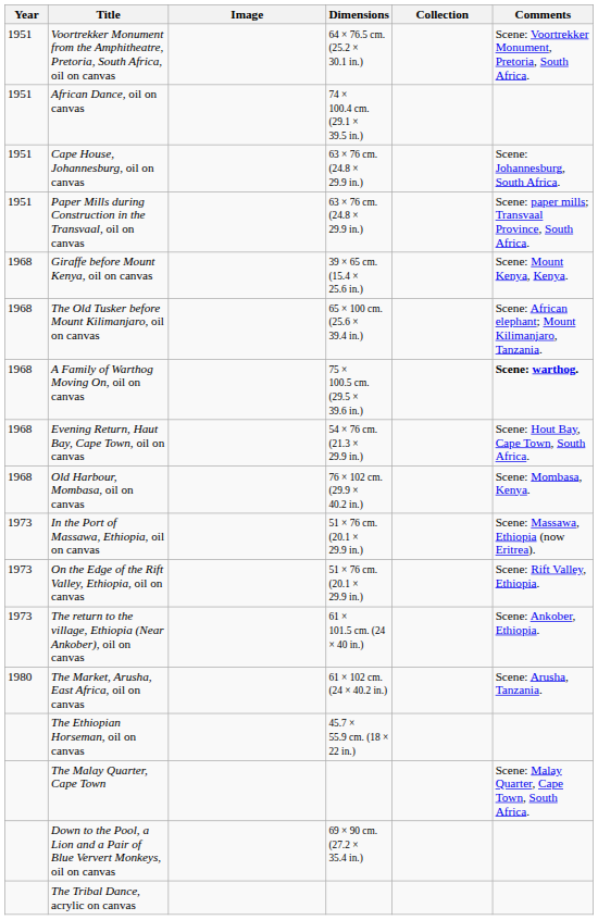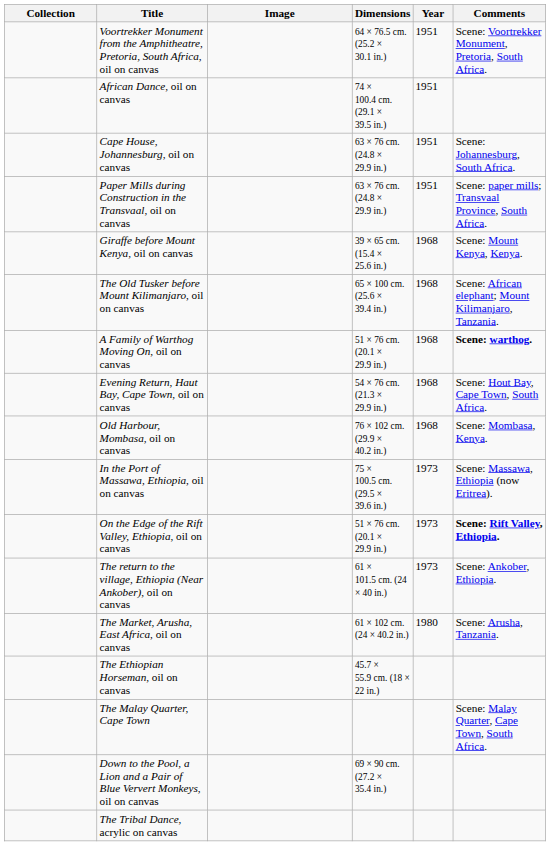 <table class="wikitable sortable">
 <tr>
-<th scope="col" width="50">Year</th>
+<th scope="col" width="125">Collection</th>
 <th scope="col" width="150">Title</th>
 <th scope="col" width="200">Image</th>
 <th scope="col" width="50" ! data-sort-type = "number">Dimensions</th>
-<th scope="col" width="125">Collection</th>
+<th scope="col" width="50">Year</th>
 <th scope="col" width="125">Comments</th>
 </tr>
 <tr valign="top">
-<td>1951</td>
+<td></td>
 <td><em>Voortrekker Monument from the Amphitheatre, Pretoria, South Africa</em>, oil on canvas</td>
 <td></td>
 <td><small>64 × 76.5 cm. (25.2 × 30.1 in.)</small></td>
-<td></td>
+<td>1951</td>
 <td>Scene: <a href='#'>Voortrekker Monument</a>, <a href='#'>Pretoria</a>, <a href='#'>South Africa</a>.</td>
 </tr>
 <tr valign="top">
-<td>1951</td>
+<td></td>
 <td><em>African Dance</em>, oil on canvas</td>
 <td></td>
 <td><small>74 × 100.4 cm. (29.1 × 39.5 in.)</small></td>
-<td></td>
+<td>1951</td>
 <td></td>
 </tr>
 <tr valign="top">
-<td>1951</td>
+<td></td>
 <td><em>Cape House, Johannesburg</em>, oil on canvas</td>
 <td></td>
 <td><small>63 × 76 cm. (24.8 × 29.9 in.)</small></td>
-<td></td>
+<td>1951</td>
 <td>Scene: <a href='#'>Johannesburg</a>, <a href='#'>South Africa</a>.</td>
 </tr>
 <tr valign="top">
-<td>1951</td>
+<td></td>
 <td><em>Paper Mills during Construction in the Transvaal</em>, oil on canvas</td>
 <td></td>
 <td><small>63 × 76 cm. (24.8 × 29.9 in.)</small></td>
-<td></td>
+<td>1951</td>
 <td>Scene: <a href='#'>paper mills</a>; <a href='#'>Transvaal Province</a>, <a href='#'>South Africa</a>.</td>
 </tr>
 <tr valign="top">
-<td>1968</td>
+<td></td>
 <td><em>Giraffe before Mount Kenya</em>, oil on canvas</td>
 <td></td>
 <td><small>39 × 65 cm. (15.4 × 25.6 in.)</small></td>
-<td></td>
+<td>1968</td>
 <td>Scene: <a href='#'>Mount Kenya</a>, <a href='#'>Kenya</a>.</td>
 </tr>
 <tr valign="top">
-<td>1968</td>
+<td></td>
 <td><em>The Old Tusker before Mount Kilimanjaro</em>, oil on canvas</td>
 <td></td>
 <td><small>65 × 100 cm. (25.6 × 39.4 in.)</small></td>
-<td></td>
+<td>1968</td>
 <td>Scene: <a href='#'>African elephant</a>; <a href='#'>Mount Kilimanjaro</a>, <a href='#'>Tanzania</a>.</td>
 </tr>
 <tr valign="top">
-<td>1968</td>
+<td></td>
 <td><em>A Family of Warthog Moving On</em>, oil on canvas</td>
 <td></td>
-<td><small>75 × 100.5 cm. (29.5 × 39.6 in.)</small></td>
-<td></td>
+<td><small>51 × 76 cm. (20.1 × 29.9 in.)</small></td>
+<td>1968</td>
 <td><strong>Scene: <a href='#'>warthog</a>.</strong></td>
 </tr>
 <tr valign="top">
-<td>1968</td>
+<td></td>
 <td><em>Evening Return, Haut Bay, Cape Town</em>, oil on canvas</td>
 <td></td>
 <td><small>54 × 76 cm. (21.3 × 29.9 in.)</small></td>
-<td></td>
+<td>1968</td>
 <td>Scene: <a href='#'>Hout Bay</a>, <a href='#'>Cape Town</a>, <a href='#'>South Africa</a>.</td>
 </tr>
 <tr valign="top">
-<td>1968</td>
+<td></td>
 <td><em>Old Harbour, Mombasa</em>, oil on canvas</td>
 <td></td>
 <td><small>76 × 102 cm. (29.9 × 40.2 in.)</small></td>
-<td></td>
+<td>1968</td>
 <td>Scene: <a href='#'>Mombasa</a>, <a href='#'>Kenya</a>.</td>
 </tr>
 <tr valign="top">
-<td>1973</td>
+<td></td>
 <td><em>In the Port of Massawa, Ethiopia</em>, oil on canvas</td>
 <td></td>
-<td><small>51 × 76 cm. (20.1 × 29.9 in.)</small></td>
-<td></td>
+<td><small>75 × 100.5 cm. (29.5 × 39.6 in.)</small></td>
+<td>1973</td>
 <td>Scene: <a href='#'>Massawa</a>, <a href='#'>Ethiopia</a> (now <a href='#'>Eritrea</a>).</td>
 </tr>
 <tr valign="top">
-<td>1973</td>
+<td></td>
 <td><em>On the Edge of the Rift Valley, Ethiopia</em>, oil on canvas</td>
 <td></td>
 <td><small>51 × 76 cm. (20.1 × 29.9 in.)</small></td>
-<td></td>
-<td>Scene: <a href='#'>Rift Valley</a>, <a href='#'>Ethiopia</a>.</td>
+<td>1973</td>
+<td><strong>Scene: <a href='#'>Rift Valley</a>, <a href='#'>Ethiopia</a>.</strong></td>
 </tr>
 <tr valign="top">
-<td>1973</td>
+<td></td>
 <td><em>The return to the village, Ethiopia (Near Ankober)</em>, oil on canvas</td>
 <td></td>
 <td><small>61 × 101.5 cm. (24 × 40 in.)</small></td>
-<td></td>
+<td>1973</td>
 <td>Scene: <a href='#'>Ankober</a>, <a href='#'>Ethiopia</a>.</td>
 </tr>
 <tr valign="top">
-<td>1980</td>
+<td></td>
 <td><em>The Market, Arusha, East Africa</em>, oil on canvas</td>
 <td></td>
 <td><small>61 × 102 cm. (24 × 40.2 in.)</small></td>
-<td></td>
+<td>1980</td>
 <td>Scene: <a href='#'>Arusha</a>, <a href='#'>Tanzania</a>.</td>
 </tr>
 <tr valign="top">
 <td></td>
 <td><em>The Ethiopian Horseman</em>, oil on canvas</td>
 <td></td>
 <td><small>45.7 × 55.9 cm. (18 × 22 in.)</small></td>
 <td></td>
 <td></td>
 </tr>
 <tr valign="top">
 <td></td>
 <td><em>The Malay Quarter, Cape Town</em></td>
 <td></td>
 <td></td>
 <td></td>
 <td>Scene: <a href='#'>Malay Quarter</a>, <a href='#'>Cape Town</a>, <a href='#'>South Africa</a>.</td>
 </tr>
 <tr valign="top">
 <td></td>
 <td><em>Down to the Pool, a Lion and a Pair of Blue Ververt Monkeys</em>, oil on canvas</td>
 <td></td>
 <td><small>69 × 90 cm. (27.2 × 35.4 in.)</small></td>
 <td></td>
 <td></td>
 </tr>
 <tr valign="top">
 <td></td>
 <td><em>The Tribal Dance</em>, acrylic on canvas</td>
 <td></td>
 <td></td>
 <td></td>
 <td></td>
 </tr>
 </table>
